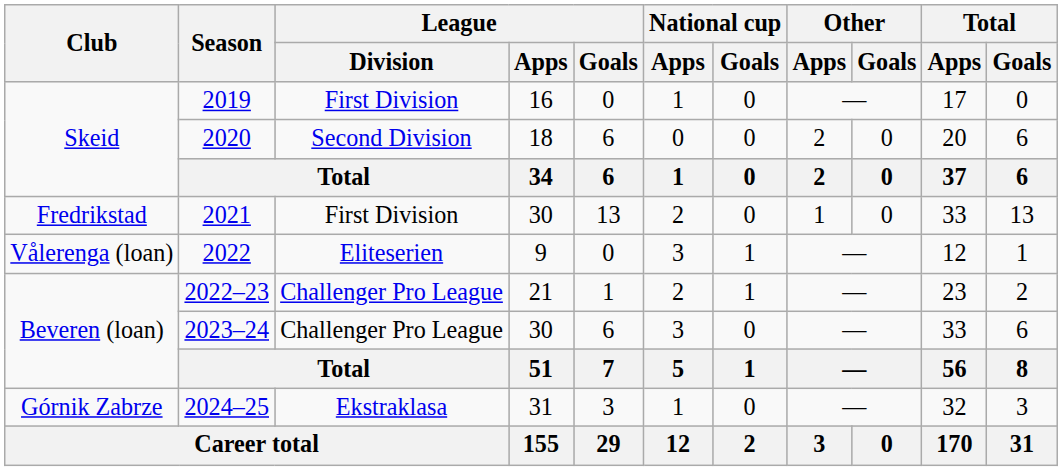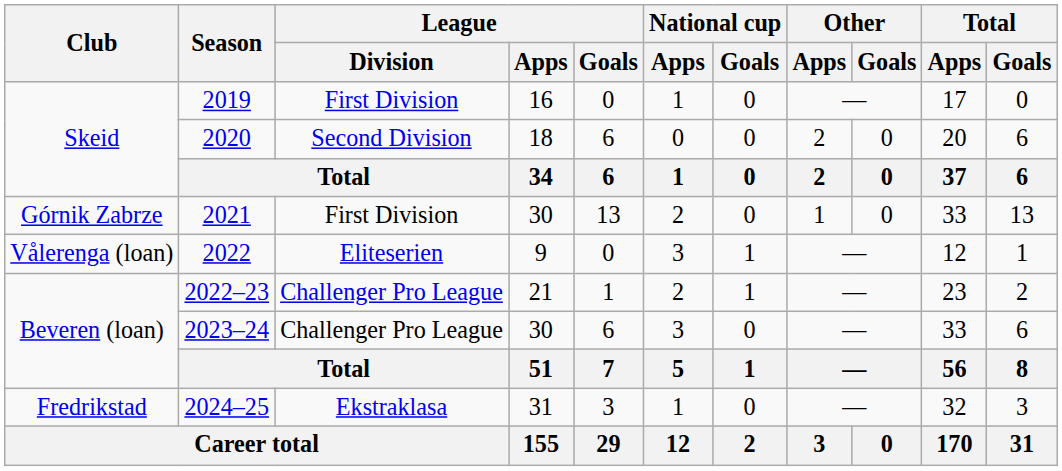 <table class="wikitable", style="text-align:center">
 <tr>
 <th rowspan="2">Club</th>
 <th rowspan="2">Season</th>
 <th colspan="3">League</th>
 <th colspan="2">National cup</th>
 <th colspan="2">Other</th>
 <th colspan="2">Total</th>
 </tr>
 <tr>
 <th>Division</th>
 <th>Apps</th>
 <th>Goals</th>
 <th>Apps</th>
 <th>Goals</th>
 <th>Apps</th>
 <th>Goals</th>
 <th>Apps</th>
 <th>Goals</th>
 </tr>
 <tr>
 <td rowspan="3"><a href='#'>Skeid</a></td>
 <td><a href='#'>2019</a></td>
 <td><a href='#'>First Division</a></td>
 <td>16</td>
 <td>0</td>
 <td>1</td>
 <td>0</td>
 <td colspan="2">—</td>
 <td>17</td>
 <td>0</td>
 </tr>
 <tr>
 <td><a href='#'>2020</a></td>
 <td><a href='#'>Second Division</a></td>
 <td>18</td>
 <td>6</td>
 <td>0</td>
 <td>0</td>
 <td>2</td>
 <td>0</td>
 <td>20</td>
 <td>6</td>
 </tr>
 <tr>
 <th colspan="2">Total</th>
 <th>34</th>
 <th>6</th>
 <th>1</th>
 <th>0</th>
 <th>2</th>
 <th>0</th>
 <th>37</th>
 <th>6</th>
 </tr>
 <tr>
-<td><a href='#'>Fredrikstad</a></td>
+<td><a href='#'>Górnik Zabrze</a></td>
 <td><a href='#'>2021</a></td>
 <td>First Division</td>
 <td>30</td>
 <td>13</td>
 <td>2</td>
 <td>0</td>
 <td>1</td>
 <td>0</td>
 <td>33</td>
 <td>13</td>
 </tr>
 <tr>
 <td><a href='#'>Vålerenga</a> (loan)</td>
 <td><a href='#'>2022</a></td>
 <td><a href='#'>Eliteserien</a></td>
 <td>9</td>
 <td>0</td>
 <td>3</td>
 <td>1</td>
 <td colspan="2">—</td>
 <td>12</td>
 <td>1</td>
 </tr>
 <tr>
 <td rowspan="3"><a href='#'>Beveren</a> (loan)</td>
 <td><a href='#'>2022–23</a></td>
 <td><a href='#'>Challenger Pro League</a></td>
 <td>21</td>
 <td>1</td>
 <td>2</td>
 <td>1</td>
 <td colspan="2">—</td>
 <td>23</td>
 <td>2</td>
 </tr>
 <tr>
 <td><a href='#'>2023–24</a></td>
 <td>Challenger Pro League</td>
 <td>30</td>
 <td>6</td>
 <td>3</td>
 <td>0</td>
 <td colspan="2">—</td>
 <td>33</td>
 <td>6</td>
 </tr>
 <tr>
 <th colspan="2">Total</th>
 <th>51</th>
 <th>7</th>
 <th>5</th>
 <th>1</th>
 <th colspan="2">—</th>
 <th>56</th>
 <th>8</th>
 </tr>
 <tr>
-<td><a href='#'>Górnik Zabrze</a></td>
+<td><a href='#'>Fredrikstad</a></td>
 <td><a href='#'>2024–25</a></td>
 <td><a href='#'>Ekstraklasa</a></td>
 <td>31</td>
 <td>3</td>
 <td>1</td>
 <td>0</td>
 <td colspan="2">—</td>
 <td>32</td>
 <td>3</td>
 </tr>
 <tr>
 <th colspan="3">Career total</th>
 <th>155</th>
 <th>29</th>
 <th>12</th>
 <th>2</th>
 <th>3</th>
 <th>0</th>
 <th>170</th>
 <th>31</th>
 </tr>
 </table>
